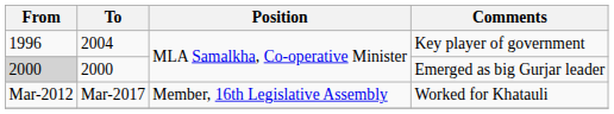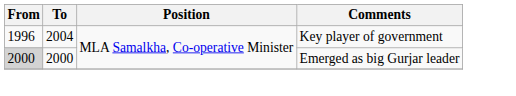 <table class="wikitable sortable">
 <tr>
 <th>From</th>
 <th>To</th>
 <th>Position</th>
 <th>Comments</th>
 </tr>
 <tr>
 <td>1996</td>
 <td>2004</td>
 <td rowspan=2>MLA <a href='#'>Samalkha</a>, <a href='#'>Co-operative</a> Minister</td>
 <td>Key player of government</td>
 </tr>
 <tr>
 <td style="background: lightgrey;">2000</td>
 <td>2000</td>
 <td>Emerged as big Gurjar leader</td>
 </tr>
 <tr>
-<td>Mar-2012</td>
-<td>Mar-2017</td>
-<td>Member, <a href='#'>16th Legislative Assembly</a></td>
-<td>Worked for Khatauli</td>
-</tr>
-<tr>
 </tr>
 </table>
